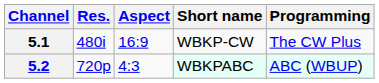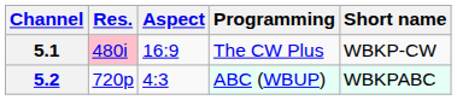 <table class="wikitable">
 <tr>
 <th><a href='#'>Channel</a></th>
 <th><a href='#'>Res.</a></th>
 <th><a href='#'>Aspect</a></th>
+<th>Programming</th>
 <th>Short name</th>
-<th>Programming</th>
 </tr>
 <tr>
 <th scope = "row">5.1</th>
-<td><a href='#'>480i</a></td>
+<td style="background: pink;"><a href='#'>480i</a></td>
 <td><a href='#'>16:9</a></td>
+<td><a href='#'>The CW Plus</a><br></td>
 <td>WBKP-CW</td>
-<td><a href='#'>The CW Plus</a><br></td>
 </tr>
 <tr>
 <th scope = "row"><a href='#'>5.2</a></th>
 <td><a href='#'>720p</a></td>
 <td><a href='#'>4:3</a></td>
+<td style="background-color: #E6FFF7;"><a href='#'>ABC</a> (<a href='#'>WBUP</a>)</td>
 <td style="background-color: #E6FFF7;">WBKPABC</td>
-<td style="background-color: #E6FFF7;"><a href='#'>ABC</a> (<a href='#'>WBUP</a>)</td>
 </tr>
 </table>
